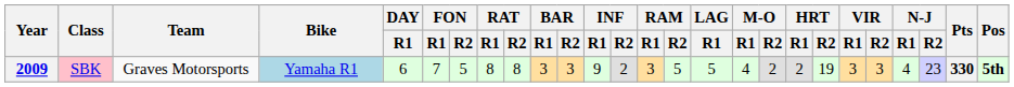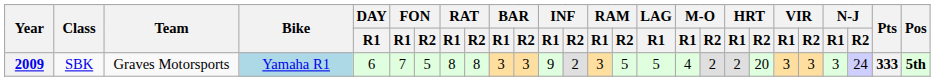 <table class="wikitable" style="font-size: 85%; text-align: center">
 <tr valign="top">
 <th valign="middle" style="width: 40px;" rowspan=2>Year</th>
 <th valign="middle" style="width: 40px;" rowspan=2>Class</th>
 <th valign="middle" style="width: 120px;" rowspan=2>Team</th>
 <th valign="middle" style="width: 100px;" rowspan=2>Bike</th>
 <th>DAY<br></th>
 <th colspan=2>FON<br></th>
 <th colspan=2>RAT<br></th>
 <th colspan=2>BAR<br></th>
 <th colspan=2>INF<br></th>
 <th colspan=2>RAM<br></th>
 <th>LAG<br></th>
 <th colspan=2>M-O<br></th>
 <th colspan=2>HRT<br></th>
 <th colspan=2>VIR<br></th>
 <th colspan=2>N-J<br></th>
 <th valign="middle" rowspan=2>Pts</th>
 <th valign="middle" rowspan=2>Pos</th>
 </tr>
 <tr>
 <th>R1</th>
 <th>R1</th>
 <th>R2</th>
 <th>R1</th>
 <th>R2</th>
 <th>R1</th>
 <th>R2</th>
 <th>R1</th>
 <th>R2</th>
 <th>R1</th>
 <th>R2</th>
 <th>R1</th>
 <th>R1</th>
 <th>R2</th>
 <th>R1</th>
 <th>R2</th>
 <th>R1</th>
 <th>R2</th>
 <th>R1</th>
 <th>R2</th>
 </tr>
 <tr>
 <th><a href='#'>2009</a></th>
-<td style="background: pink;"><a href='#'>SBK</a></td>
+<td><a href='#'>SBK</a></td>
 <td>Graves Motorsports</td>
 <td style="background: lightblue;"><a href='#'>Yamaha R1</a></td>
 <td style="background:#dfffdf;">6</td>
 <td style="background:#dfffdf;">7</td>
 <td style="background:#dfffdf;">5</td>
 <td style="background:#dfffdf;">8</td>
 <td style="background:#dfffdf;">8</td>
 <td style="background:#ffdf9f;">3</td>
 <td style="background:#ffdf9f;">3</td>
 <td style="background:#dfffdf;">9</td>
 <td style="background:#dfdfdf;">2</td>
 <td style="background:#ffdf9f;">3</td>
 <td style="background:#dfffdf;">5</td>
 <td style="background:#dfffdf;">5</td>
 <td style="background:#dfffdf;">4</td>
 <td style="background:#dfdfdf;">2</td>
 <td style="background:#dfdfdf;">2</td>
-<td style="background:#dfffdf;">19</td>
+<td style="background:#dfffdf;">20</td>
 <td style="background:#ffdf9f;">3</td>
 <td style="background:#ffdf9f;">3</td>
-<td style="background:#dfffdf;">4</td>
-<td style="background:#cfcfff;">23</td>
-<th>330</th>
+<td style="background:#dfffdf;">3</td>
+<td style="background:#cfcfff;">24</td>
+<th>333</th>
 <td style="background:#dfffdf;"><strong>5th</strong></td>
 </tr>
 </table>
